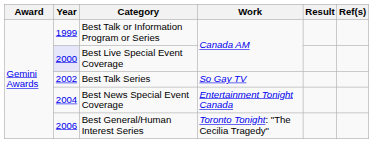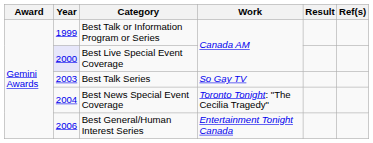 <table class="wikitable plainrowheaders sortable">
 <tr>
 <th>Award</th>
 <th>Year</th>
 <th>Category</th>
 <th>Work</th>
 <th>Result</th>
 <th>Ref(s)</th>
 </tr>
 <tr>
 <td rowspan=5><a href='#'>Gemini Awards</a></td>
 <td><a href='#'>1999</a></td>
 <td>Best Talk or Information Program or Series</td>
 <td rowspan=2><em><a href='#'>Canada AM</a></em></td>
 <td></td>
 <td></td>
 </tr>
 <tr>
 <td style="background: lavender;"><a href='#'>2000</a></td>
 <td>Best Live Special Event Coverage</td>
 <td></td>
 <td></td>
 </tr>
 <tr>
-<td><a href='#'>2002</a></td>
+<td><a href='#'>2003</a></td>
 <td>Best Talk Series</td>
 <td><em><a href='#'>So Gay TV</a></em></td>
 <td></td>
 <td></td>
 </tr>
 <tr>
 <td><a href='#'>2004</a></td>
 <td>Best News Special Event Coverage</td>
-<td><em><a href='#'>Entertainment Tonight Canada</a></em></td>
+<td><em><a href='#'>Toronto Tonight</a></em>: "The Cecilia Tragedy"</td>
 <td></td>
 <td></td>
 </tr>
 <tr>
 <td><a href='#'>2006</a></td>
 <td>Best General/Human Interest Series</td>
-<td><em><a href='#'>Toronto Tonight</a></em>: "The Cecilia Tragedy"</td>
+<td><em><a href='#'>Entertainment Tonight Canada</a></em></td>
 <td></td>
 <td></td>
 </tr>
 </table>
